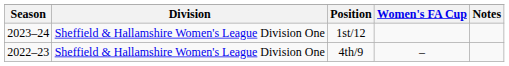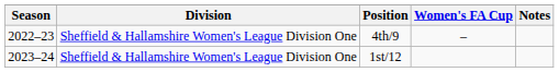 <table class="wikitable collapsible" style=" text-align:center;">
 <tr>
 </tr>
 <tr>
 <th>Season</th>
 <th>Division</th>
 <th>Position</th>
 <th><a href='#'>Women's FA Cup</a></th>
 <th>Notes</th>
 </tr>
 <tr>
+<td>2022–23</td>
+<td><a href='#'>Sheffield & Hallamshire Women's League</a> Division One</td>
+<td>4th/9</td>
+<td>–</td>
+<td></td>
+</tr>
+<tr>
 <td>2023–24</td>
 <td><a href='#'>Sheffield & Hallamshire Women's League</a> Division One</td>
 <td>1st/12</td>
 <td></td>
 <td></td>
 </tr>
-<tr>
-<td>2022–23</td>
-<td><a href='#'>Sheffield & Hallamshire Women's League</a> Division One</td>
-<td>4th/9</td>
-<td>–</td>
-<td></td>
-</tr>
 </table>
